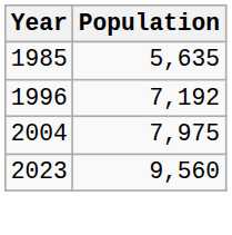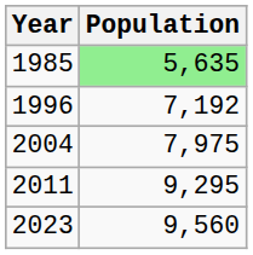 <table class="wikitable" style="line-height:1.1em;">
 <tr>
 <th>Year</th>
 <th>Population</th>
 </tr>
 <tr align="right">
 <td>1985</td>
-<td>5,635</td>
+<td style="background: lightgreen;">5,635</td>
 </tr>
 <tr align="right">
 <td>1996</td>
 <td>7,192</td>
 </tr>
 <tr align="right">
 <td>2004</td>
 <td>7,975</td>
 </tr>
 <tr align="right">
+<td>2011</td>
+<td>9,295</td>
+</tr>
+<tr align="right">
 <td>2023</td>
 <td>9,560</td>
 </tr>
 </table>
